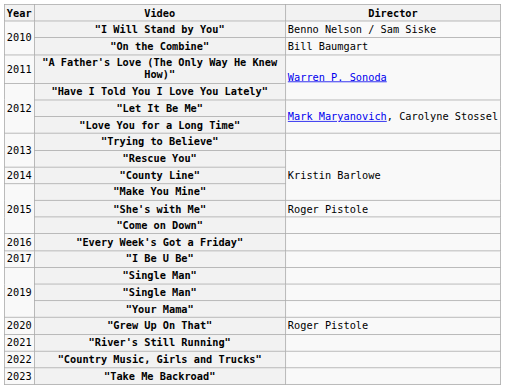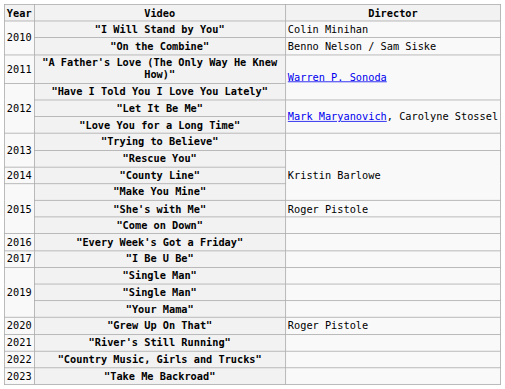 <table class="wikitable plainrowheaders">
 <tr>
 <th>Year</th>
 <th style="width:24em;">Video</th>
 <th>Director</th>
 </tr>
 <tr>
 <td rowspan="2">2010</td>
 <th scope="row">"I Will Stand by You"</th>
-<td>Benno Nelson / Sam Siske</td>
+<td>Colin Minihan</td>
 </tr>
 <tr>
 <th scope="row">"On the Combine"</th>
-<td>Bill Baumgart</td>
+<td>Benno Nelson / Sam Siske</td>
 </tr>
 <tr>
 <td>2011</td>
 <th scope="row">"A Father's Love (The Only Way He Knew How)"</th>
 <td rowspan="2"><a href='#'>Warren P. Sonoda</a></td>
 </tr>
 <tr>
 <td rowspan="3">2012</td>
 <th scope="row">"Have I Told You I Love You Lately"</th>
 </tr>
 <tr>
 <th scope="row">"Let It Be Me"</th>
 <td rowspan="2"><a href='#'>Mark Maryanovich</a>, Carolyne Stossel</td>
 </tr>
 <tr>
 <th scope="row">"Love You for a Long Time"</th>
 </tr>
 <tr>
 <td rowspan="2">2013</td>
 <th scope="row">"Trying to Believe"</th>
 <td></td>
 </tr>
 <tr>
 <th scope="row">"Rescue You"</th>
 <td rowspan="3">Kristin Barlowe</td>
 </tr>
 <tr>
 <td>2014</td>
 <th scope="row">"County Line"</th>
 </tr>
 <tr>
 <td rowspan="3">2015</td>
 <th scope="row">"Make You Mine"</th>
 </tr>
 <tr>
 <th scope="row">"She's with Me"</th>
 <td>Roger Pistole</td>
 </tr>
 <tr>
 <th scope="row">"Come on Down"</th>
 <td></td>
 </tr>
 <tr>
 <td>2016</td>
 <th scope="row">"Every Week's Got a Friday"</th>
 <td></td>
 </tr>
 <tr>
 <td>2017</td>
 <th scope="row">"I Be U Be"</th>
 <td></td>
 </tr>
 <tr>
 <td rowspan="3">2019</td>
 <th scope="row">"Single Man"</th>
 <td></td>
 </tr>
 <tr>
 <th scope="row">"Single Man" </th>
 <td></td>
 </tr>
 <tr>
 <th scope="row">"Your Mama"</th>
 <td></td>
 </tr>
 <tr>
 <td>2020</td>
 <th scope="row">"Grew Up On That"</th>
 <td>Roger Pistole</td>
 </tr>
 <tr>
 <td>2021</td>
 <th scope="row">"River's Still Running"</th>
 <td></td>
 </tr>
 <tr>
 <td>2022</td>
 <th scope="row">"Country Music, Girls and Trucks" </th>
 <td></td>
 </tr>
 <tr>
 <td>2023</td>
 <th scope="row">"Take Me Backroad" </th>
 <td></td>
 </tr>
 </table>
